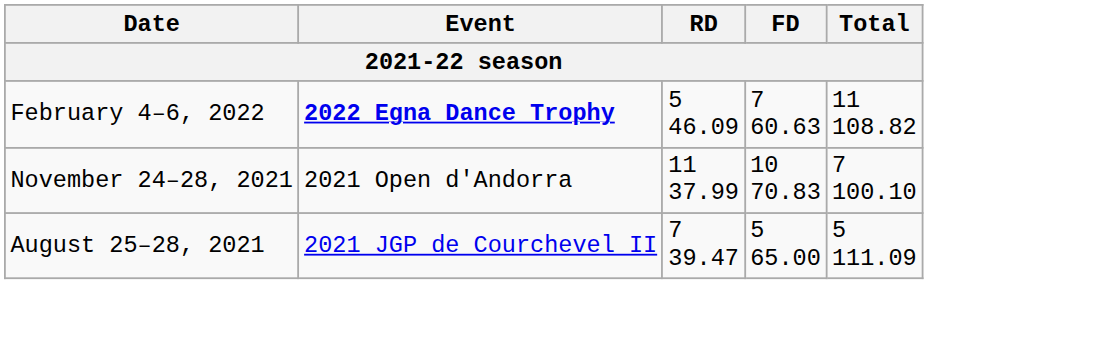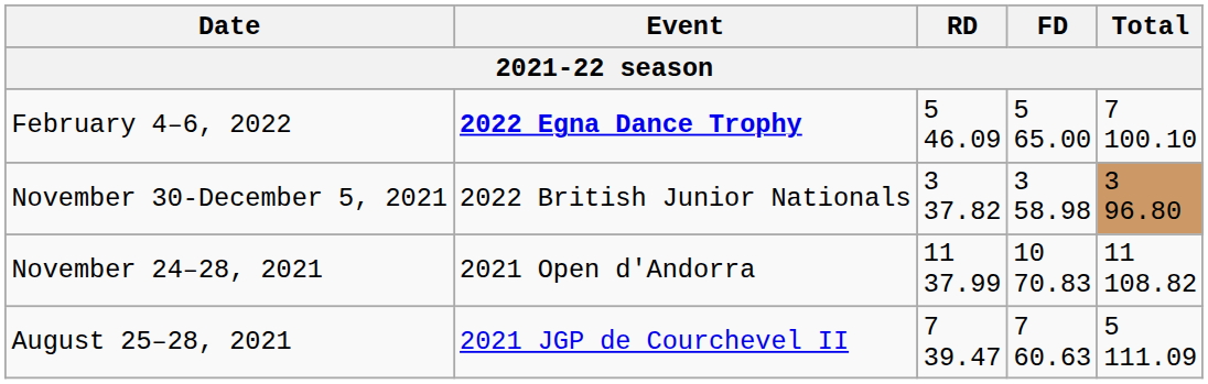 <table class="wikitable">
 <tr>
 <th>Date</th>
 <th>Event</th>
 <th>RD</th>
 <th>FD</th>
 <th>Total</th>
 </tr>
 <tr>
 <th colspan="5"><strong>2021-22 season</strong></th>
 </tr>
 <tr>
 <td>February 4–6, 2022</td>
 <td><strong><a href='#'>2022 Egna Dance Trophy</a></strong></td>
 <td>5<br>46.09</td>
-<td>7<br>60.63</td>
-<td>11<br>108.82</td>
+<td>5<br>65.00</td>
+<td>7<br>100.10</td>
+</tr>
+<tr>
+<td>November 30-December 5, 2021</td>
+<td>2022 British Junior Nationals</td>
+<td>3<br>37.82</td>
+<td>3<br>58.98</td>
+<td bgcolor="cc9966">3<br>96.80</td>
 </tr>
 <tr>
 <td>November 24–28, 2021</td>
 <td>2021 Open d'Andorra</td>
 <td>11<br>37.99</td>
 <td>10<br>70.83</td>
-<td>7<br>100.10</td>
+<td>11<br>108.82</td>
 </tr>
 <tr>
 <td>August 25–28, 2021</td>
 <td><a href='#'>2021 JGP de Courchevel II</a></td>
 <td>7<br>39.47</td>
-<td>5<br>65.00</td>
+<td>7<br>60.63</td>
 <td>5<br>111.09</td>
 </tr>
 </table>
